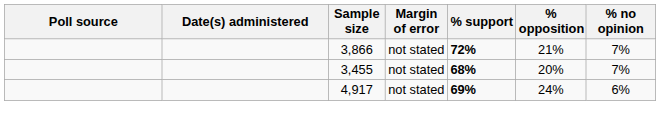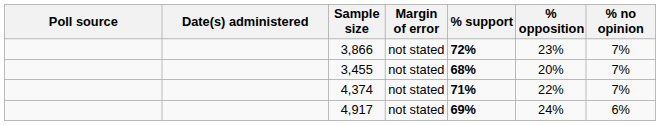 <table class="wikitable">
 <tr style="text-align:right;">
 <th style="width:190px;">Poll source</th>
 <th style="width:200px;">Date(s) administered</th>
 <th style=max-width:4em>Sample size</th>
 <th style=max-width:4em>Margin of error</th>
 <th style=max-width:5em>% support</th>
 <th style=max-width:5em>% opposition</th>
 <th style=max-width:5em>% no opinion</th>
 </tr>
 <tr>
 <td></td>
 <td align=center></td>
 <td align=center>3,866</td>
 <td align=center>not stated</td>
 <td><strong>72%</strong></td>
-<td align=center>21%</td>
+<td align=center>23%</td>
 <td align=center>7%</td>
 </tr>
 <tr>
 <td></td>
 <td align=center></td>
 <td align=center>3,455</td>
 <td align=center>not stated</td>
 <td><strong>68%</strong></td>
 <td align=center>20%</td>
 <td align=center>7%</td>
 </tr>
 <tr>
 <td></td>
 <td align=center></td>
+<td align=center>4,374</td>
+<td align=center>not stated</td>
+<td><strong>71%</strong></td>
+<td align=center>22%</td>
+<td align=center>7%</td>
+</tr>
+<tr>
+<td></td>
+<td align=center></td>
 <td align=center>4,917</td>
 <td align=center>not stated</td>
 <td><strong>69%</strong></td>
 <td align=center>24%</td>
 <td align=center>6%</td>
 </tr>
 </table>
